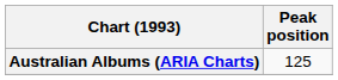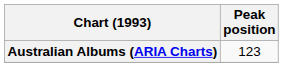 <table class="wikitable plainrowheaders" style="text-align:center">
 <tr>
 <th scope="col">Chart (1993)</th>
 <th scope="col">Peak<br>position</th>
 </tr>
 <tr>
 <th scope="row">Australian Albums (<a href='#'>ARIA Charts</a>)</th>
-<td style="text-align:center;">125</td>
+<td style="text-align:center;">123</td>
 </tr>
 <tr>
 </tr>
 </table>
